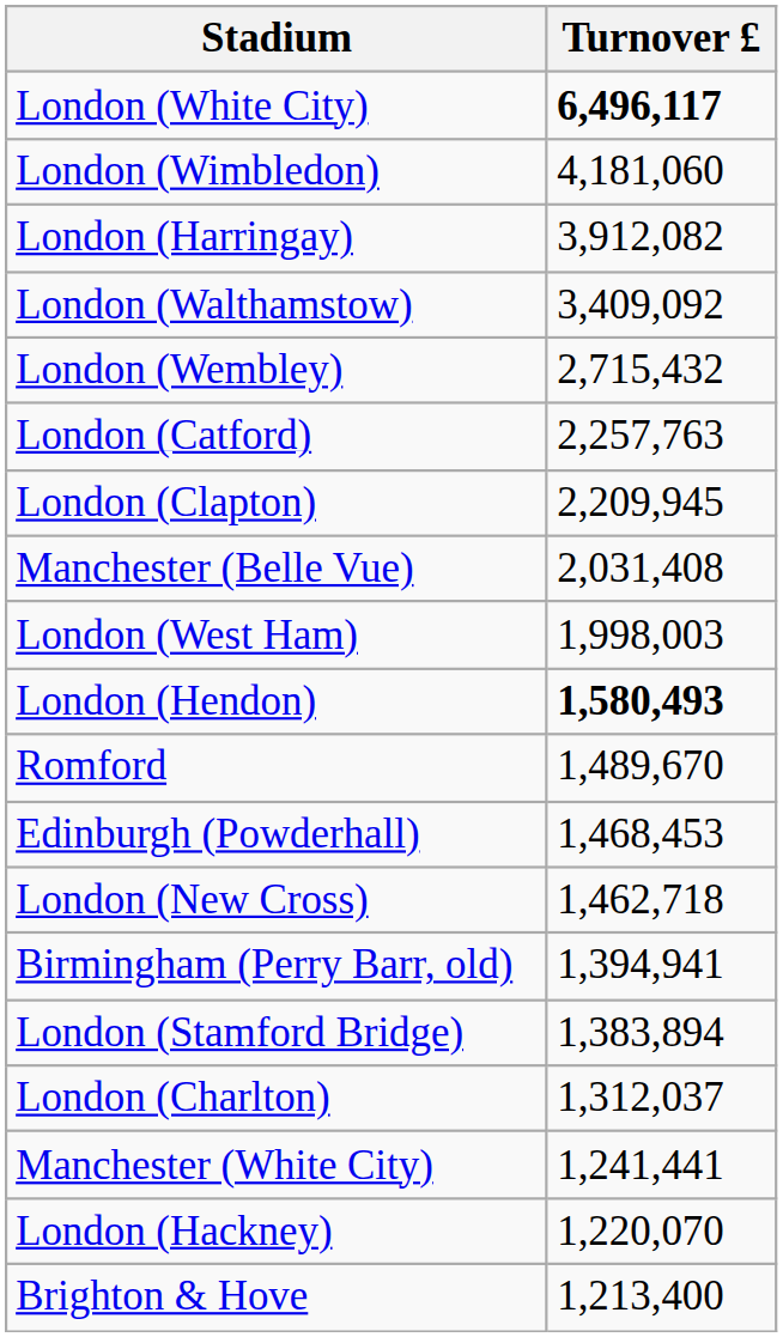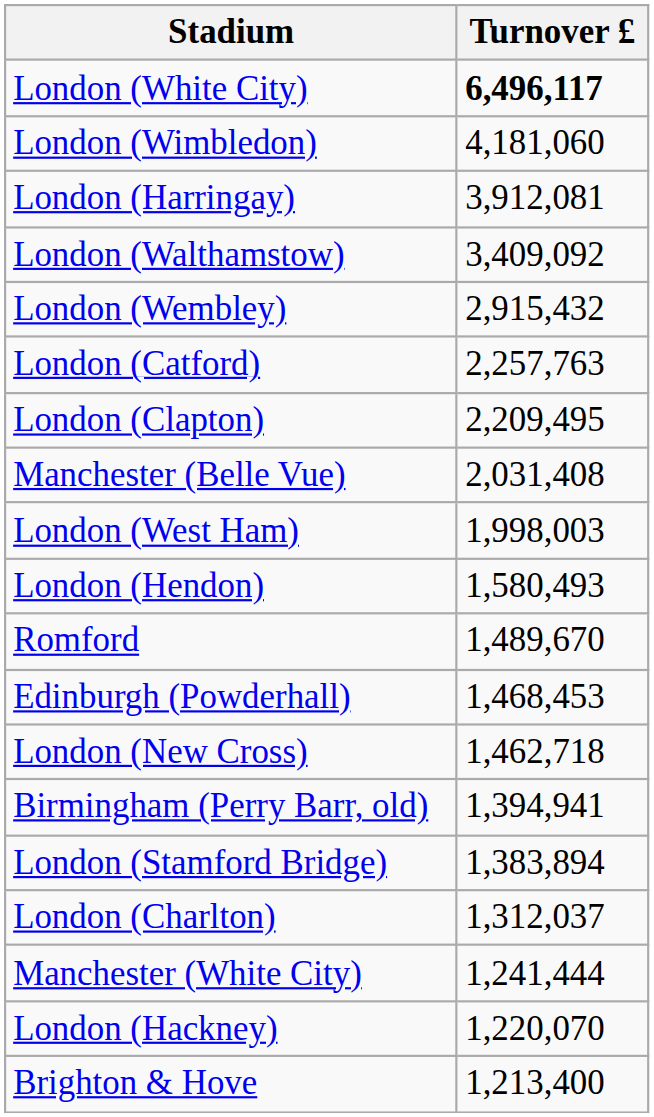 <table class="wikitable">
 <tr>
 <th width=200>Stadium</th>
 <th width=80>Turnover £</th>
 </tr>
 <tr>
 <td><a href='#'>London (White City)</a></td>
 <td><strong>6,496,117</strong></td>
 </tr>
 <tr>
 <td><a href='#'>London (Wimbledon)</a></td>
 <td>4,181,060</td>
 </tr>
 <tr>
 <td><a href='#'>London (Harringay)</a></td>
-<td>3,912,082</td>
+<td>3,912,081</td>
 </tr>
 <tr>
 <td><a href='#'>London (Walthamstow)</a></td>
 <td>3,409,092</td>
 </tr>
 <tr>
 <td><a href='#'>London (Wembley)</a></td>
-<td>2,715,432</td>
+<td>2,915,432</td>
 </tr>
 <tr>
 <td><a href='#'>London (Catford)</a></td>
 <td>2,257,763</td>
 </tr>
 <tr>
 <td><a href='#'>London (Clapton)</a></td>
-<td>2,209,945</td>
+<td>2,209,495</td>
 </tr>
 <tr>
 <td><a href='#'>Manchester (Belle Vue)</a></td>
 <td>2,031,408</td>
 </tr>
 <tr>
 <td><a href='#'>London (West Ham)</a></td>
 <td>1,998,003</td>
 </tr>
 <tr>
 <td><a href='#'>London (Hendon)</a></td>
-<td><strong>1,580,493</strong></td>
+<td>1,580,493</td>
 </tr>
 <tr>
 <td><a href='#'>Romford</a></td>
 <td>1,489,670</td>
 </tr>
 <tr>
 <td><a href='#'>Edinburgh (Powderhall)</a></td>
 <td>1,468,453</td>
 </tr>
 <tr>
 <td><a href='#'>London (New Cross)</a></td>
 <td>1,462,718</td>
 </tr>
 <tr>
 <td><a href='#'>Birmingham (Perry Barr, old)</a></td>
 <td>1,394,941</td>
 </tr>
 <tr>
 <td><a href='#'>London (Stamford Bridge)</a></td>
 <td>1,383,894</td>
 </tr>
 <tr>
 <td><a href='#'>London (Charlton)</a></td>
 <td>1,312,037</td>
 </tr>
 <tr>
 <td><a href='#'>Manchester (White City)</a></td>
-<td>1,241,441</td>
+<td>1,241,444</td>
 </tr>
 <tr>
 <td><a href='#'>London (Hackney)</a></td>
 <td>1,220,070</td>
 </tr>
 <tr>
 <td><a href='#'>Brighton & Hove</a></td>
 <td>1,213,400</td>
 </tr>
 </table>
